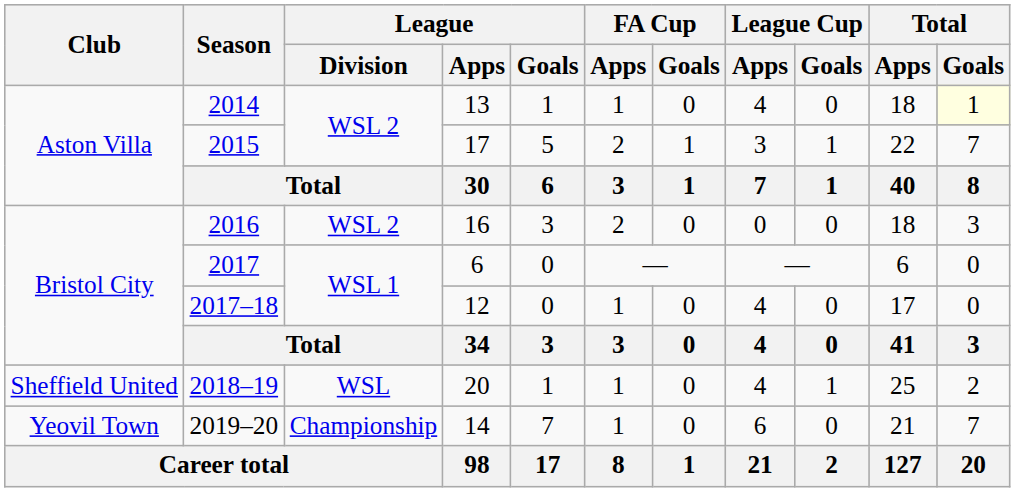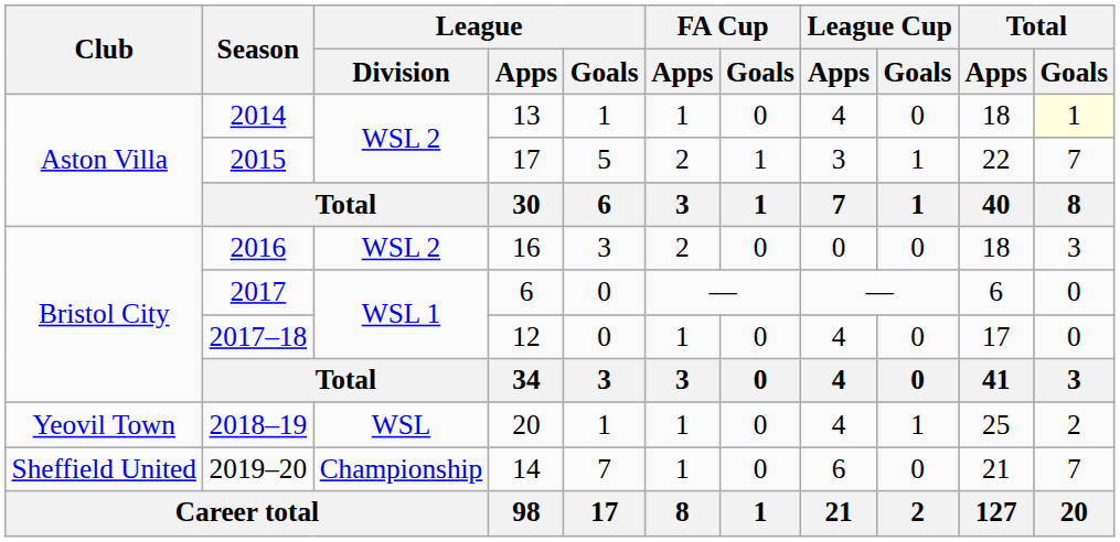 <table class="wikitable" style="text-align:center">
 <tr>
 <th rowspan="2">Club</th>
 <th rowspan="2">Season</th>
 <th colspan="3">League</th>
 <th colspan="2">FA Cup</th>
 <th colspan="2">League Cup</th>
 <th colspan="2">Total</th>
 </tr>
 <tr>
 <th>Division</th>
 <th>Apps</th>
 <th>Goals</th>
 <th>Apps</th>
 <th>Goals</th>
 <th>Apps</th>
 <th>Goals</th>
 <th>Apps</th>
 <th>Goals</th>
 </tr>
 <tr>
 <td rowspan="3"><a href='#'>Aston Villa</a></td>
 <td><a href='#'>2014</a></td>
 <td rowspan="2"><a href='#'>WSL 2</a></td>
 <td>13</td>
 <td>1</td>
 <td>1</td>
 <td>0</td>
 <td>4</td>
 <td>0</td>
 <td>18</td>
 <td style="background: lightyellow;">1</td>
 </tr>
 <tr>
 <td><a href='#'>2015</a></td>
 <td>17</td>
 <td>5</td>
 <td>2</td>
 <td>1</td>
 <td>3</td>
 <td>1</td>
 <td>22</td>
 <td>7</td>
 </tr>
 <tr>
 <th colspan="2">Total</th>
 <th>30</th>
 <th>6</th>
 <th>3</th>
 <th>1</th>
 <th>7</th>
 <th>1</th>
 <th>40</th>
 <th>8</th>
 </tr>
 <tr>
 <td rowspan="4"><a href='#'>Bristol City</a></td>
 <td><a href='#'>2016</a></td>
 <td><a href='#'>WSL 2</a></td>
 <td>16</td>
 <td>3</td>
 <td>2</td>
 <td>0</td>
 <td>0</td>
 <td>0</td>
 <td>18</td>
 <td>3</td>
 </tr>
 <tr>
 <td><a href='#'>2017</a></td>
 <td rowspan="2"><a href='#'>WSL 1</a></td>
 <td>6</td>
 <td>0</td>
 <td colspan="2">—</td>
 <td colspan="2">—</td>
 <td>6</td>
 <td>0</td>
 </tr>
 <tr>
 <td><a href='#'>2017–18</a></td>
 <td>12</td>
 <td>0</td>
 <td>1</td>
 <td>0</td>
 <td>4</td>
 <td>0</td>
 <td>17</td>
 <td>0</td>
 </tr>
 <tr>
 <th colspan="2">Total</th>
 <th>34</th>
 <th>3</th>
 <th>3</th>
 <th>0</th>
 <th>4</th>
 <th>0</th>
 <th>41</th>
 <th>3</th>
 </tr>
 <tr>
-<td><a href='#'>Sheffield United</a></td>
+<td><a href='#'>Yeovil Town</a></td>
 <td><a href='#'>2018–19</a></td>
 <td><a href='#'>WSL</a></td>
 <td>20</td>
 <td>1</td>
 <td>1</td>
 <td>0</td>
 <td>4</td>
 <td>1</td>
 <td>25</td>
 <td>2</td>
 </tr>
 <tr>
-<td><a href='#'>Yeovil Town</a></td>
+<td><a href='#'>Sheffield United</a></td>
 <td>2019–20</td>
 <td><a href='#'>Championship</a></td>
 <td>14</td>
 <td>7</td>
 <td>1</td>
 <td>0</td>
 <td>6</td>
 <td>0</td>
 <td>21</td>
 <td>7</td>
 </tr>
 <tr>
 <th colspan="3">Career total</th>
 <th>98</th>
 <th>17</th>
 <th>8</th>
 <th>1</th>
 <th>21</th>
 <th>2</th>
 <th>127</th>
 <th>20</th>
 </tr>
 </table>
